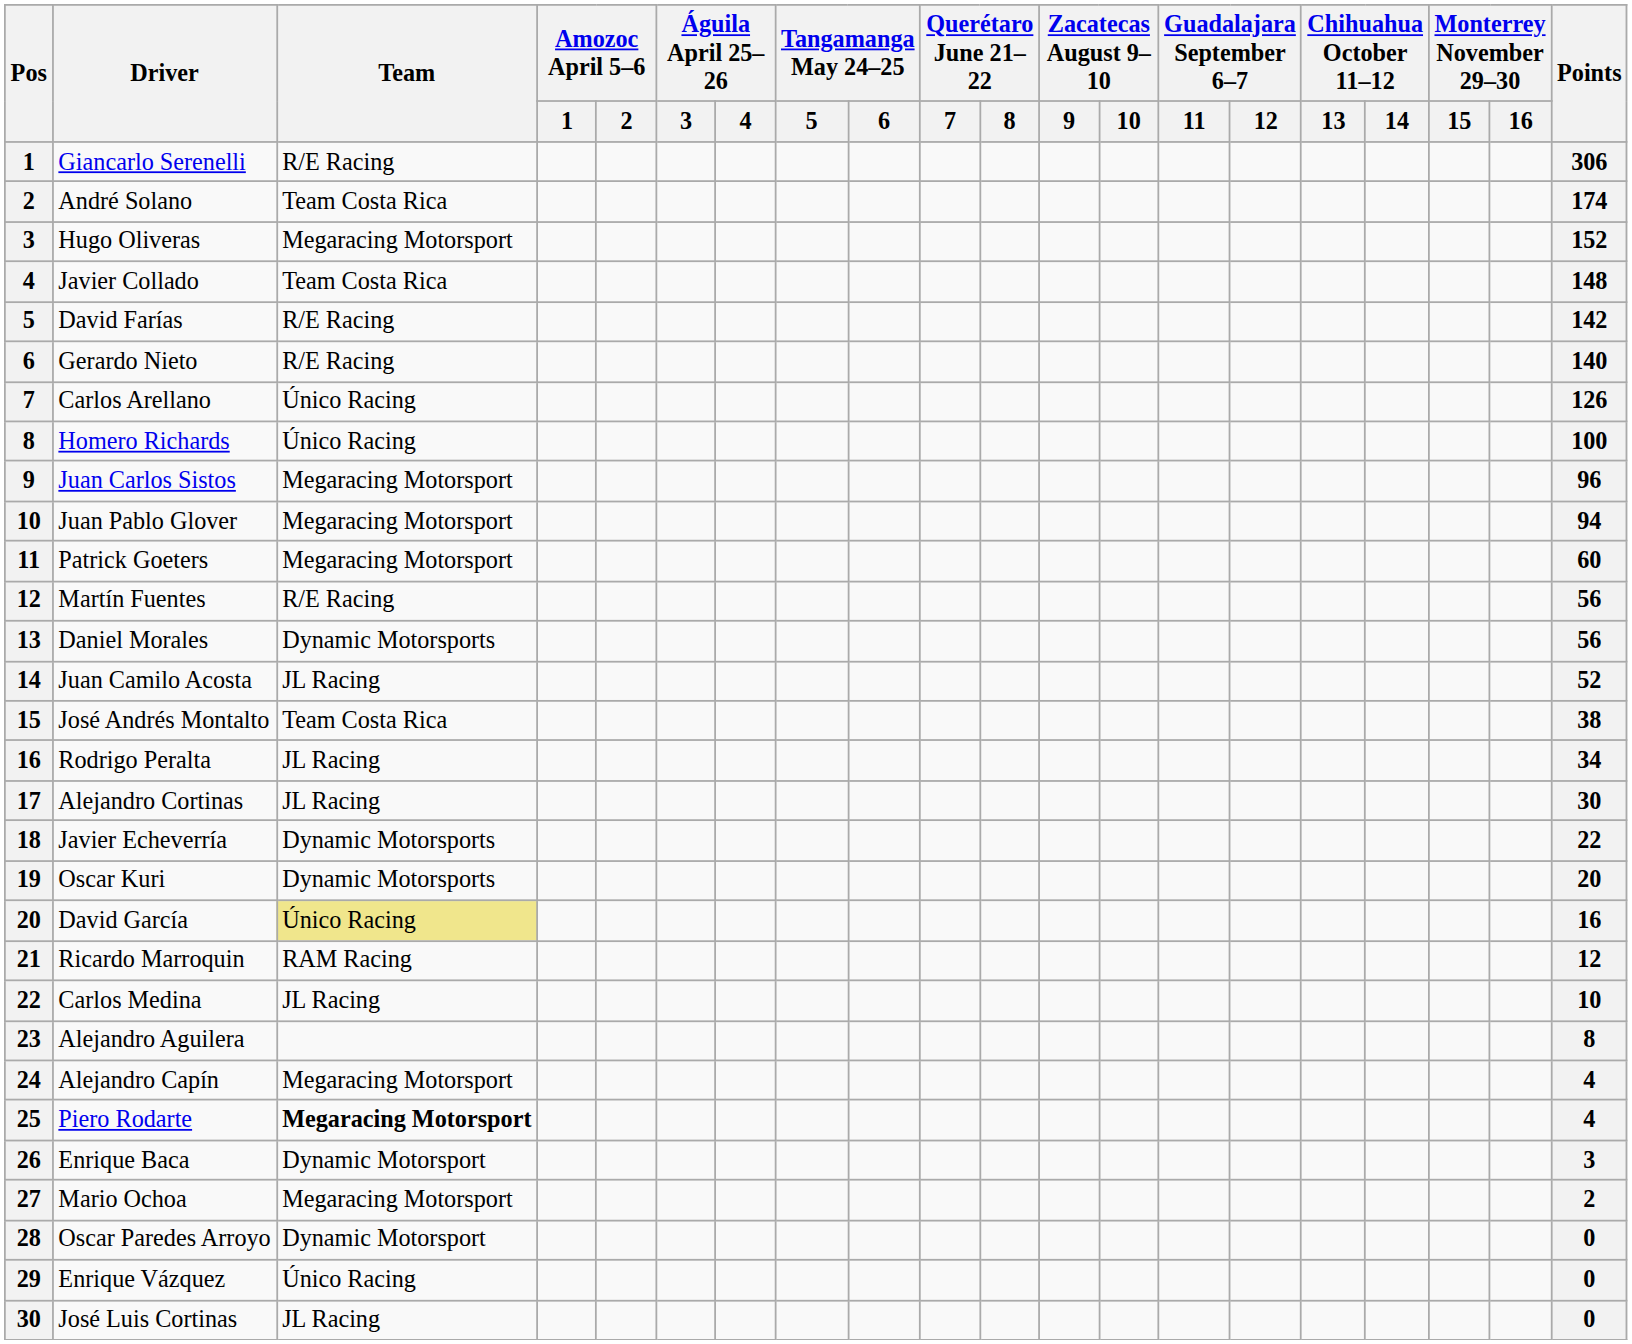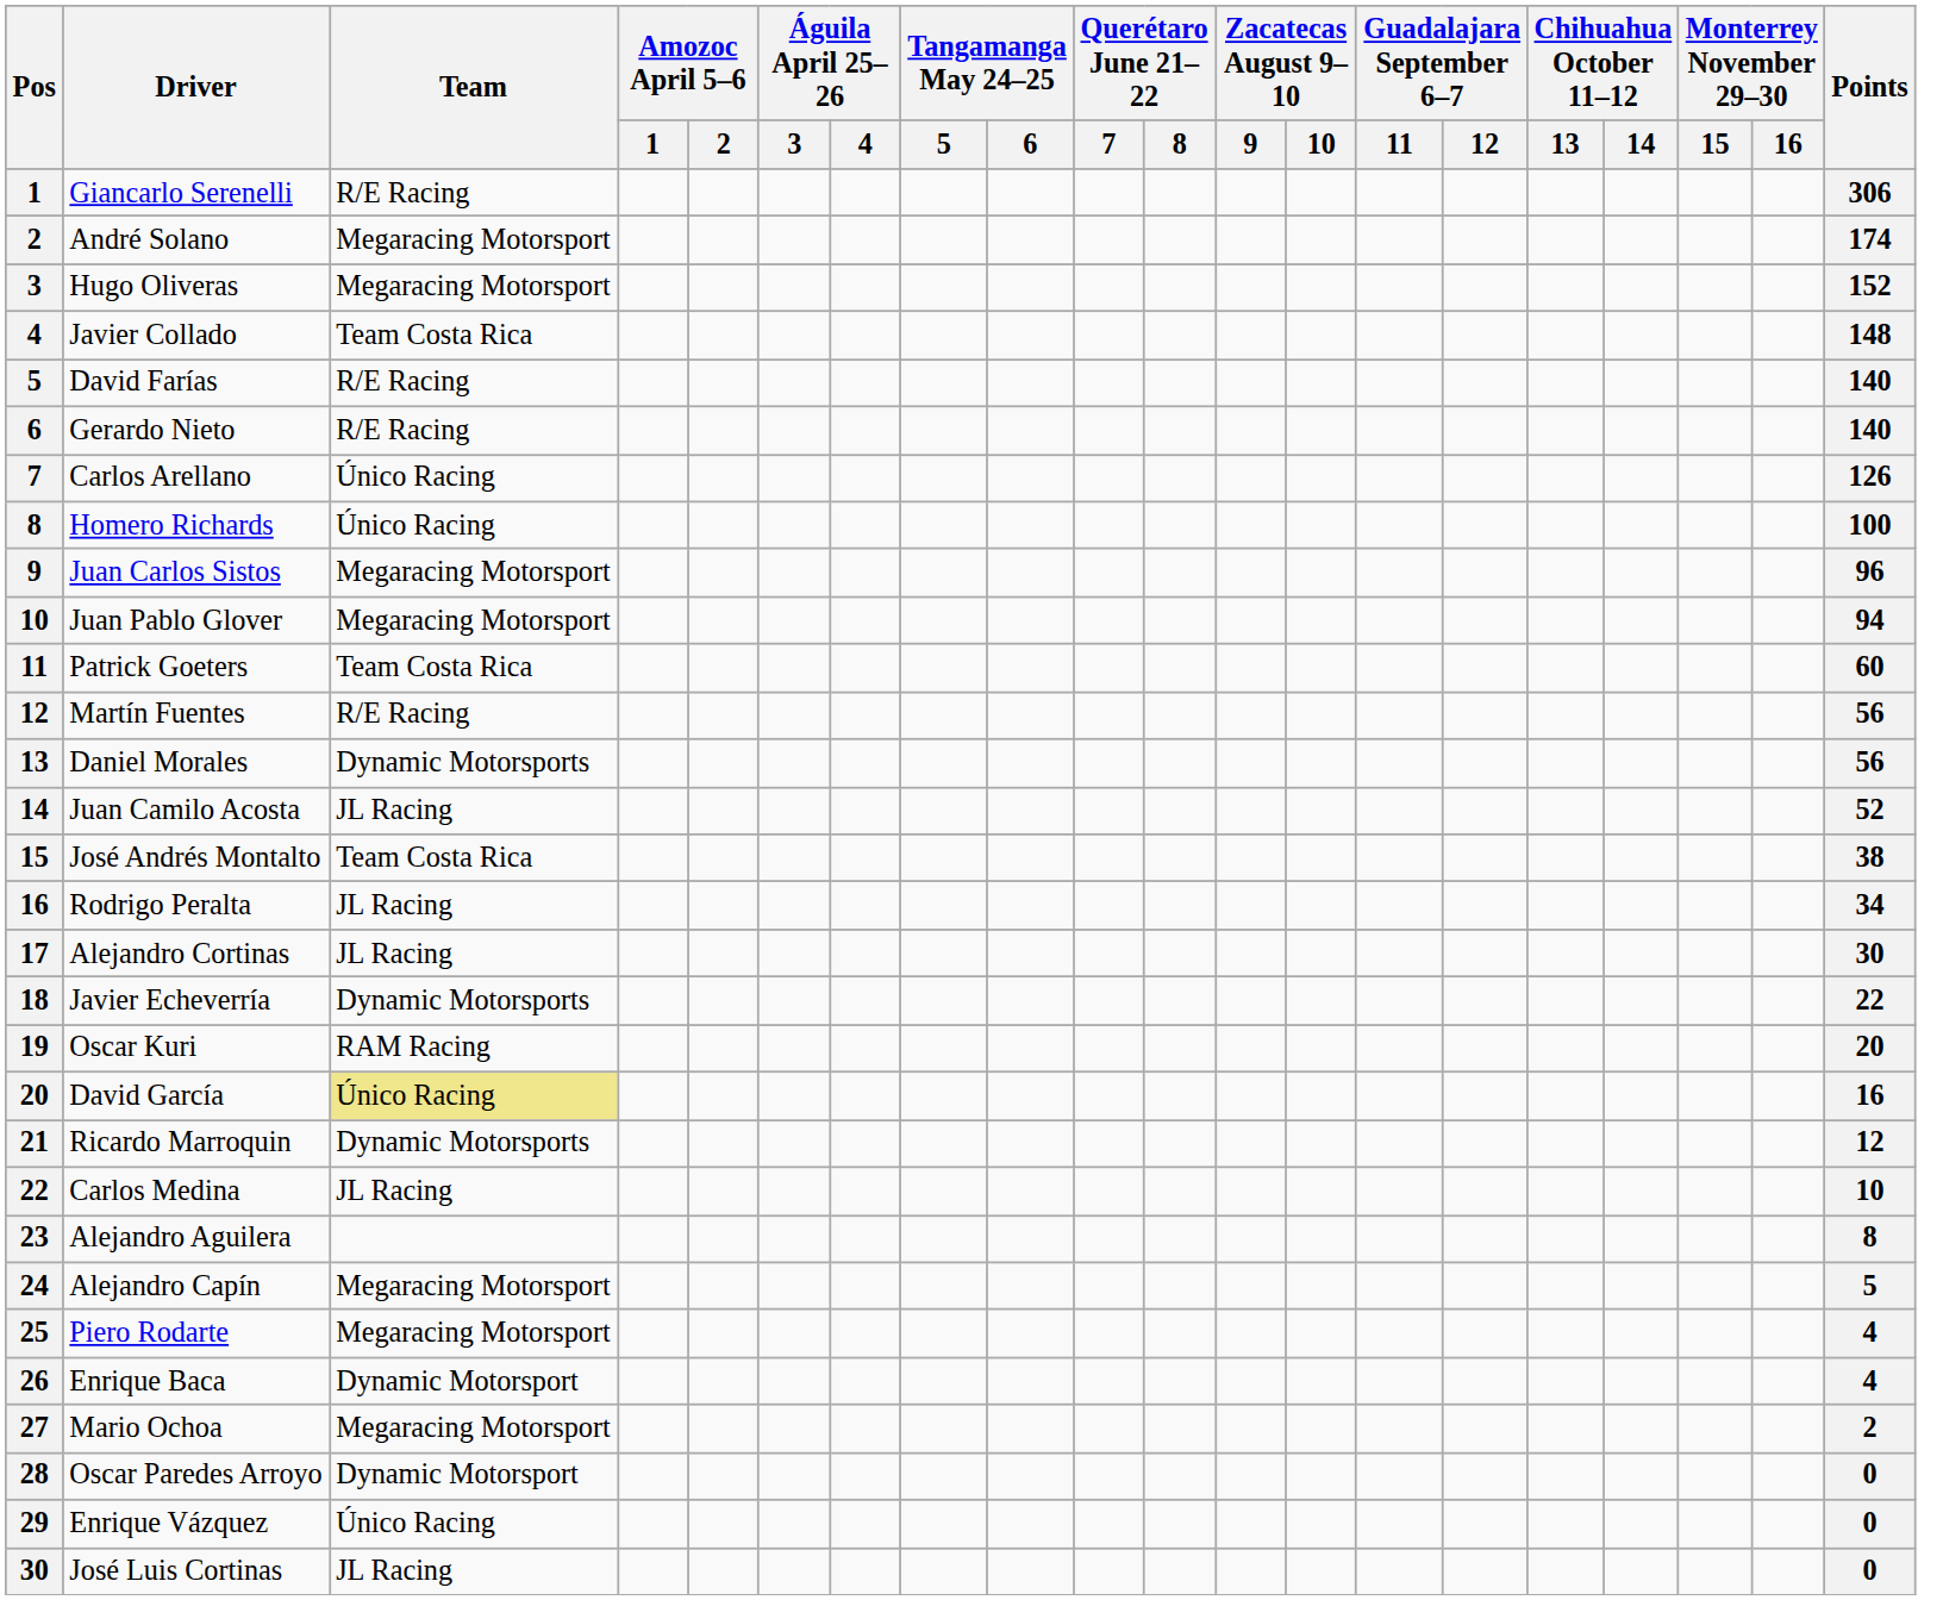 <table class="wikitable" style="font-size:85%">
 <tr>
 <th rowspan=2>Pos</th>
 <th rowspan=2>Driver</th>
 <th rowspan=2>Team</th>
 <th colspan=2> <a href='#'>Amozoc</a><br>April 5–6</th>
 <th colspan=2> <a href='#'>Águila</a><br>April 25–26</th>
 <th colspan=2> <a href='#'>Tangamanga</a><br>May 24–25</th>
 <th colspan=2> <a href='#'>Querétaro</a><br>June 21–22</th>
 <th colspan=2> <a href='#'>Zacatecas</a><br>August 9–10</th>
 <th colspan=2> <a href='#'>Guadalajara</a><br>September 6–7</th>
 <th colspan=2> <a href='#'>Chihuahua</a><br>October 11–12</th>
 <th colspan=2> <a href='#'>Monterrey</a><br>November 29–30</th>
 <th rowspan=2>Points</th>
 </tr>
 <tr>
 <th width="27">1</th>
 <th width="27">2</th>
 <th width="27">3</th>
 <th width="27">4</th>
 <th width="27">5</th>
 <th width="27">6</th>
 <th width="27">7</th>
 <th width="27">8</th>
 <th width="27">9</th>
 <th width="27">10</th>
 <th width="27">11</th>
 <th width="27">12</th>
 <th width="27">13</th>
 <th width="27">14</th>
 <th width="27">15</th>
 <th width="27">16</th>
 </tr>
 <tr>
 <th>1</th>
 <td> <a href='#'>Giancarlo Serenelli</a></td>
 <td>R/E Racing</td>
 <td></td>
 <td></td>
 <td></td>
 <td></td>
 <td></td>
 <td></td>
 <td></td>
 <td></td>
 <td></td>
 <td></td>
 <td></td>
 <td></td>
 <td></td>
 <td></td>
 <td></td>
 <td></td>
 <th>306</th>
 </tr>
 <tr>
 <th>2</th>
 <td> André Solano</td>
-<td>Team Costa Rica</td>
+<td>Megaracing Motorsport</td>
 <td></td>
 <td></td>
 <td></td>
 <td></td>
 <td></td>
 <td></td>
 <td></td>
 <td></td>
 <td></td>
 <td></td>
 <td></td>
 <td></td>
 <td></td>
 <td></td>
 <td></td>
 <td></td>
 <th>174</th>
 </tr>
 <tr>
 <th>3</th>
 <td> Hugo Oliveras</td>
 <td>Megaracing Motorsport</td>
 <td></td>
 <td></td>
 <td></td>
 <td></td>
 <td></td>
 <td></td>
 <td></td>
 <td></td>
 <td></td>
 <td></td>
 <td></td>
 <td></td>
 <td></td>
 <td></td>
 <td></td>
 <td></td>
 <th>152</th>
 </tr>
 <tr>
 <th>4</th>
 <td> Javier Collado</td>
 <td>Team Costa Rica</td>
 <td></td>
 <td></td>
 <td></td>
 <td></td>
 <td></td>
 <td></td>
 <td></td>
 <td></td>
 <td></td>
 <td></td>
 <td></td>
 <td></td>
 <td></td>
 <td></td>
 <td></td>
 <td></td>
 <th>148</th>
 </tr>
 <tr>
 <th>5</th>
 <td> David Farías</td>
 <td>R/E Racing</td>
 <td></td>
 <td></td>
 <td></td>
 <td></td>
 <td></td>
 <td></td>
 <td></td>
 <td></td>
 <td></td>
 <td></td>
 <td></td>
 <td></td>
 <td></td>
 <td></td>
 <td></td>
 <td></td>
-<th>142</th>
+<th>140</th>
 </tr>
 <tr>
 <th>6</th>
 <td> Gerardo Nieto</td>
 <td>R/E Racing</td>
 <td></td>
 <td></td>
 <td></td>
 <td></td>
 <td></td>
 <td></td>
 <td></td>
 <td></td>
 <td></td>
 <td></td>
 <td></td>
 <td></td>
 <td></td>
 <td></td>
 <td></td>
 <td></td>
 <th>140</th>
 </tr>
 <tr>
 <th>7</th>
 <td> Carlos Arellano</td>
 <td>Único Racing</td>
 <td></td>
 <td></td>
 <td></td>
 <td></td>
 <td></td>
 <td></td>
 <td></td>
 <td></td>
 <td></td>
 <td></td>
 <td></td>
 <td></td>
 <td></td>
 <td></td>
 <td></td>
 <td></td>
 <th>126</th>
 </tr>
 <tr>
 <th>8</th>
 <td> <a href='#'>Homero Richards</a></td>
 <td>Único Racing</td>
 <td></td>
 <td></td>
 <td></td>
 <td></td>
 <td></td>
 <td></td>
 <td></td>
 <td></td>
 <td></td>
 <td></td>
 <td></td>
 <td></td>
 <td></td>
 <td></td>
 <td></td>
 <td></td>
 <th>100</th>
 </tr>
 <tr>
 <th>9</th>
 <td> <a href='#'>Juan Carlos Sistos</a></td>
 <td>Megaracing Motorsport</td>
 <td></td>
 <td></td>
 <td></td>
 <td></td>
 <td></td>
 <td></td>
 <td></td>
 <td></td>
 <td></td>
 <td></td>
 <td></td>
 <td></td>
 <td></td>
 <td></td>
 <td></td>
 <td></td>
 <th>96</th>
 </tr>
 <tr>
 <th>10</th>
 <td> Juan Pablo Glover</td>
 <td>Megaracing Motorsport</td>
 <td></td>
 <td></td>
 <td></td>
 <td></td>
 <td></td>
 <td></td>
 <td></td>
 <td></td>
 <td></td>
 <td></td>
 <td></td>
 <td></td>
 <td></td>
 <td></td>
 <td></td>
 <td></td>
 <th>94</th>
 </tr>
 <tr>
 <th>11</th>
 <td> Patrick Goeters</td>
-<td>Megaracing Motorsport</td>
+<td>Team Costa Rica</td>
 <td></td>
 <td></td>
 <td></td>
 <td></td>
 <td></td>
 <td></td>
 <td></td>
 <td></td>
 <td></td>
 <td></td>
 <td></td>
 <td></td>
 <td></td>
 <td></td>
 <td></td>
 <td></td>
 <th>60</th>
 </tr>
 <tr>
 <th>12</th>
 <td> Martín Fuentes</td>
 <td>R/E Racing</td>
 <td></td>
 <td></td>
 <td></td>
 <td></td>
 <td></td>
 <td></td>
 <td></td>
 <td></td>
 <td></td>
 <td></td>
 <td></td>
 <td></td>
 <td></td>
 <td></td>
 <td></td>
 <td></td>
 <th>56</th>
 </tr>
 <tr>
 <th>13</th>
 <td> Daniel Morales</td>
 <td>Dynamic Motorsports</td>
 <td></td>
 <td></td>
 <td></td>
 <td></td>
 <td></td>
 <td></td>
 <td></td>
 <td></td>
 <td></td>
 <td></td>
 <td></td>
 <td></td>
 <td></td>
 <td></td>
 <td></td>
 <td></td>
 <th>56</th>
 </tr>
 <tr>
 <th>14</th>
 <td> Juan Camilo Acosta</td>
 <td>JL Racing</td>
 <td></td>
 <td></td>
 <td></td>
 <td></td>
 <td></td>
 <td></td>
 <td></td>
 <td></td>
 <td></td>
 <td></td>
 <td></td>
 <td></td>
 <td></td>
 <td></td>
 <td></td>
 <td></td>
 <th>52</th>
 </tr>
 <tr>
 <th>15</th>
 <td> José Andrés Montalto</td>
 <td>Team Costa Rica</td>
 <td></td>
 <td></td>
 <td></td>
 <td></td>
 <td></td>
 <td></td>
 <td></td>
 <td></td>
 <td></td>
 <td></td>
 <td></td>
 <td></td>
 <td></td>
 <td></td>
 <td></td>
 <td></td>
 <th>38</th>
 </tr>
 <tr>
 <th>16</th>
 <td> Rodrigo Peralta</td>
 <td>JL Racing</td>
 <td></td>
 <td></td>
 <td></td>
 <td></td>
 <td></td>
 <td></td>
 <td></td>
 <td></td>
 <td></td>
 <td></td>
 <td></td>
 <td></td>
 <td></td>
 <td></td>
 <td></td>
 <td></td>
 <th>34</th>
 </tr>
 <tr>
 <th>17</th>
 <td> Alejandro Cortinas</td>
 <td>JL Racing</td>
 <td></td>
 <td></td>
 <td></td>
 <td></td>
 <td></td>
 <td></td>
 <td></td>
 <td></td>
 <td></td>
 <td></td>
 <td></td>
 <td></td>
 <td></td>
 <td></td>
 <td></td>
 <td></td>
 <th>30</th>
 </tr>
 <tr>
 <th>18</th>
 <td> Javier Echeverría</td>
 <td>Dynamic Motorsports</td>
 <td></td>
 <td></td>
 <td></td>
 <td></td>
 <td></td>
 <td></td>
 <td></td>
 <td></td>
 <td></td>
 <td></td>
 <td></td>
 <td></td>
 <td></td>
 <td></td>
 <td></td>
 <td></td>
 <th>22</th>
 </tr>
 <tr>
 <th>19</th>
 <td> Oscar Kuri</td>
-<td>Dynamic Motorsports</td>
+<td>RAM Racing</td>
 <td></td>
 <td></td>
 <td></td>
 <td></td>
 <td></td>
 <td></td>
 <td></td>
 <td></td>
 <td></td>
 <td></td>
 <td></td>
 <td></td>
 <td></td>
 <td></td>
 <td></td>
 <td></td>
 <th>20</th>
 </tr>
 <tr>
 <th>20</th>
 <td> David García</td>
 <td style="background: khaki;">Único Racing</td>
 <td></td>
 <td></td>
 <td></td>
 <td></td>
 <td></td>
 <td></td>
 <td></td>
 <td></td>
 <td></td>
 <td></td>
 <td></td>
 <td></td>
 <td></td>
 <td></td>
 <td></td>
 <td></td>
 <th>16</th>
 </tr>
 <tr>
 <th>21</th>
 <td> Ricardo Marroquin</td>
-<td>RAM Racing</td>
+<td>Dynamic Motorsports</td>
 <td></td>
 <td></td>
 <td></td>
 <td></td>
 <td></td>
 <td></td>
 <td></td>
 <td></td>
 <td></td>
 <td></td>
 <td></td>
 <td></td>
 <td></td>
 <td></td>
 <td></td>
 <td></td>
 <th>12</th>
 </tr>
 <tr>
 <th>22</th>
 <td> Carlos Medina</td>
 <td>JL Racing</td>
 <td></td>
 <td></td>
 <td></td>
 <td></td>
 <td></td>
 <td></td>
 <td></td>
 <td></td>
 <td></td>
 <td></td>
 <td></td>
 <td></td>
 <td></td>
 <td></td>
 <td></td>
 <td></td>
 <th>10</th>
 </tr>
 <tr>
 <th>23</th>
 <td> Alejandro Aguilera</td>
 <td></td>
 <td></td>
 <td></td>
 <td></td>
 <td></td>
 <td></td>
 <td></td>
 <td></td>
 <td></td>
 <td></td>
 <td></td>
 <td></td>
 <td></td>
 <td></td>
 <td></td>
 <td></td>
 <td></td>
 <th>8</th>
 </tr>
 <tr>
 <th>24</th>
 <td> Alejandro Capín</td>
 <td>Megaracing Motorsport</td>
 <td></td>
 <td></td>
 <td></td>
 <td></td>
 <td></td>
 <td></td>
 <td></td>
 <td></td>
 <td></td>
 <td></td>
 <td></td>
 <td></td>
 <td></td>
 <td></td>
 <td></td>
 <td></td>
-<th>4</th>
+<th>5</th>
 </tr>
 <tr>
 <th>25</th>
 <td> <a href='#'>Piero Rodarte</a></td>
-<td><strong>Megaracing Motorsport</strong></td>
+<td>Megaracing Motorsport</td>
 <td></td>
 <td></td>
 <td></td>
 <td></td>
 <td></td>
 <td></td>
 <td></td>
 <td></td>
 <td></td>
 <td></td>
 <td></td>
 <td></td>
 <td></td>
 <td></td>
 <td></td>
 <td></td>
 <th>4</th>
 </tr>
 <tr>
 <th>26</th>
 <td> Enrique Baca</td>
 <td>Dynamic Motorsport</td>
 <td></td>
 <td></td>
 <td></td>
 <td></td>
 <td></td>
 <td></td>
 <td></td>
 <td></td>
 <td></td>
 <td></td>
 <td></td>
 <td></td>
 <td></td>
 <td></td>
 <td></td>
 <td></td>
-<th>3</th>
+<th>4</th>
 </tr>
 <tr>
 <th>27</th>
 <td> Mario Ochoa</td>
 <td>Megaracing Motorsport</td>
 <td></td>
 <td></td>
 <td></td>
 <td></td>
 <td></td>
 <td></td>
 <td></td>
 <td></td>
 <td></td>
 <td></td>
 <td></td>
 <td></td>
 <td></td>
 <td></td>
 <td></td>
 <td></td>
 <th>2</th>
 </tr>
 <tr>
 <th>28</th>
 <td> Oscar Paredes Arroyo</td>
 <td>Dynamic Motorsport</td>
 <td></td>
 <td></td>
 <td></td>
 <td></td>
 <td></td>
 <td></td>
 <td></td>
 <td></td>
 <td></td>
 <td></td>
 <td></td>
 <td></td>
 <td></td>
 <td></td>
 <td></td>
 <td></td>
 <th>0</th>
 </tr>
 <tr>
 <th>29</th>
 <td> Enrique Vázquez</td>
 <td>Único Racing</td>
 <td></td>
 <td></td>
 <td></td>
 <td></td>
 <td></td>
 <td></td>
 <td></td>
 <td></td>
 <td></td>
 <td></td>
 <td></td>
 <td></td>
 <td></td>
 <td></td>
 <td></td>
 <td></td>
 <th>0</th>
 </tr>
 <tr>
 <th>30</th>
 <td> José Luis Cortinas</td>
 <td>JL Racing</td>
 <td></td>
 <td></td>
 <td></td>
 <td></td>
 <td></td>
 <td></td>
 <td></td>
 <td></td>
 <td></td>
 <td></td>
 <td></td>
 <td></td>
 <td></td>
 <td></td>
 <td></td>
 <td></td>
 <th>0</th>
 </tr>
 </table>
